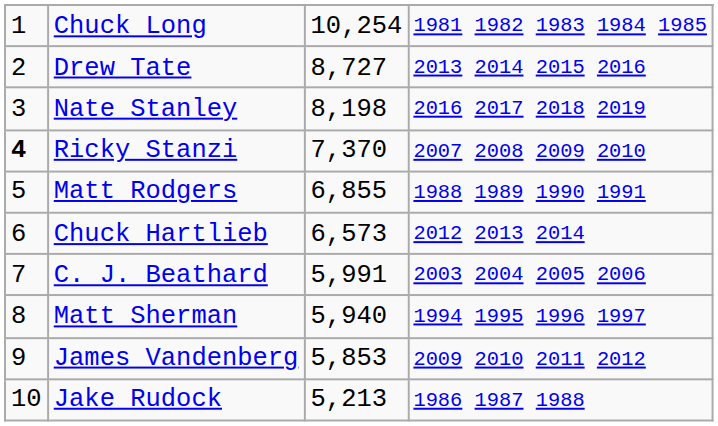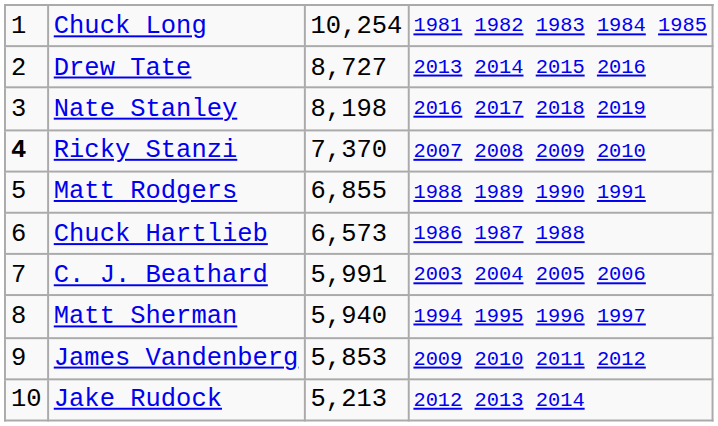 <table class="wikitable">
 <tr>
 </tr>
 <tr>
 <td>1</td>
 <td><a href='#'>Chuck Long</a></td>
 <td><abbr>10,254</abbr></td>
 <td style="font-size:80%;"><a href='#'>1981</a> <a href='#'>1982</a> <a href='#'>1983</a> <a href='#'>1984</a> <a href='#'>1985</a></td>
 </tr>
 <tr>
 <td>2</td>
 <td><a href='#'>Drew Tate</a></td>
 <td><abbr>8,727</abbr></td>
 <td style="font-size:80%;"><a href='#'>2013</a> <a href='#'>2014</a> <a href='#'>2015</a> <a href='#'>2016</a></td>
 </tr>
 <tr>
 <td>3</td>
 <td><a href='#'>Nate Stanley</a></td>
 <td><abbr>8,198</abbr></td>
 <td style="font-size:80%;"><a href='#'>2016</a> <a href='#'>2017</a> <a href='#'>2018</a> <a href='#'>2019</a></td>
 </tr>
 <tr>
 <td><strong>4</strong></td>
 <td><a href='#'>Ricky Stanzi</a></td>
 <td><abbr>7,370</abbr></td>
 <td style="font-size:80%;"><a href='#'>2007</a> <a href='#'>2008</a> <a href='#'>2009</a> <a href='#'>2010</a></td>
 </tr>
 <tr>
 <td>5</td>
 <td><a href='#'>Matt Rodgers</a></td>
 <td><abbr>6,855</abbr></td>
 <td style="font-size:80%;"><a href='#'>1988</a> <a href='#'>1989</a> <a href='#'>1990</a> <a href='#'>1991</a></td>
 </tr>
 <tr>
 <td>6</td>
 <td><a href='#'>Chuck Hartlieb</a></td>
 <td><abbr>6,573</abbr></td>
-<td style="font-size:80%;"><a href='#'>2012</a> <a href='#'>2013</a> <a href='#'>2014</a></td>
+<td style="font-size:80%;"><a href='#'>1986</a> <a href='#'>1987</a> <a href='#'>1988</a></td>
 </tr>
 <tr>
 <td>7</td>
 <td><a href='#'>C. J. Beathard</a></td>
 <td><abbr>5,991</abbr></td>
 <td style="font-size:80%;"><a href='#'>2003</a> <a href='#'>2004</a> <a href='#'>2005</a> <a href='#'>2006</a></td>
 </tr>
 <tr>
 <td>8</td>
 <td><a href='#'>Matt Sherman</a></td>
 <td><abbr>5,940</abbr></td>
 <td style="font-size:80%;"><a href='#'>1994</a> <a href='#'>1995</a> <a href='#'>1996</a> <a href='#'>1997</a></td>
 </tr>
 <tr>
 <td>9</td>
 <td><a href='#'>James Vandenberg</a></td>
 <td><abbr>5,853</abbr></td>
 <td style="font-size:80%;"><a href='#'>2009</a> <a href='#'>2010</a> <a href='#'>2011</a> <a href='#'>2012</a></td>
 </tr>
 <tr>
 <td>10</td>
 <td><a href='#'>Jake Rudock</a></td>
 <td><abbr>5,213</abbr></td>
-<td style="font-size:80%;"><a href='#'>1986</a> <a href='#'>1987</a> <a href='#'>1988</a></td>
+<td style="font-size:80%;"><a href='#'>2012</a> <a href='#'>2013</a> <a href='#'>2014</a></td>
 </tr>
 </table>
